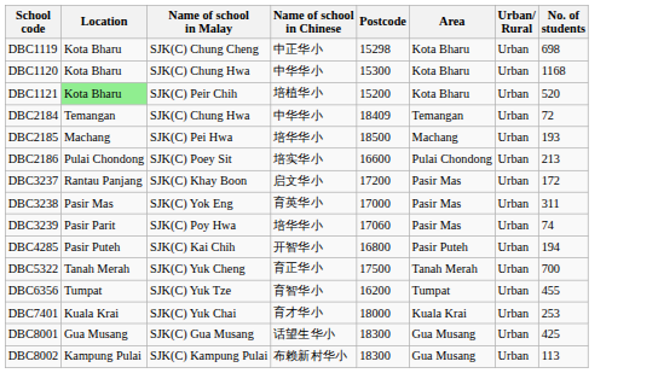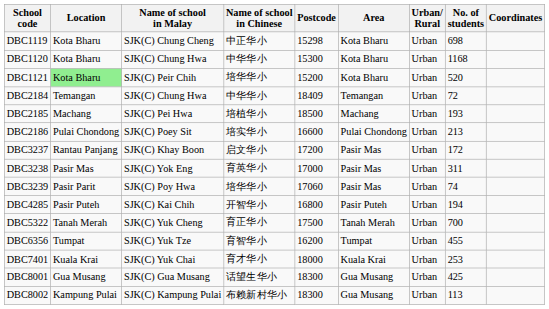 <table class="wikitable sortable">
 <tr>
 <th>School<br>code</th>
 <th>Location</th>
 <th>Name of school<br>in Malay</th>
 <th>Name of school<br>in Chinese</th>
 <th>Postcode</th>
 <th>Area</th>
 <th>Urban/<br>Rural</th>
 <th>No. of<br>students</th>
+<th>Coordinates</th>
 </tr>
 <tr>
 <td>DBC1119</td>
 <td>Kota Bharu</td>
 <td>SJK(C) Chung Cheng</td>
 <td>中正华小</td>
 <td>15298</td>
 <td>Kota Bharu</td>
 <td>Urban</td>
 <td>698</td>
+<td></td>
 </tr>
 <tr>
 <td>DBC1120</td>
 <td>Kota Bharu</td>
 <td>SJK(C) Chung Hwa</td>
 <td>中华华小</td>
 <td>15300</td>
 <td>Kota Bharu</td>
 <td>Urban</td>
 <td>1168</td>
+<td></td>
 </tr>
 <tr>
 <td>DBC1121</td>
 <td style="background: lightgreen;">Kota Bharu</td>
 <td>SJK(C) Peir Chih</td>
-<td>培植华小</td>
+<td>培华华小</td>
 <td>15200</td>
 <td>Kota Bharu</td>
 <td>Urban</td>
 <td>520</td>
+<td></td>
 </tr>
 <tr>
 <td>DBC2184</td>
 <td>Temangan</td>
 <td>SJK(C) Chung Hwa</td>
 <td>中华华小</td>
 <td>18409</td>
 <td>Temangan</td>
 <td>Urban</td>
 <td>72</td>
+<td></td>
 </tr>
 <tr>
 <td>DBC2185</td>
 <td>Machang</td>
 <td>SJK(C) Pei Hwa</td>
-<td>培华华小</td>
+<td>培植华小</td>
 <td>18500</td>
 <td>Machang</td>
 <td>Urban</td>
 <td>193</td>
+<td></td>
 </tr>
 <tr>
 <td>DBC2186</td>
 <td>Pulai Chondong</td>
 <td>SJK(C) Poey Sit</td>
 <td>培实华小</td>
 <td>16600</td>
 <td>Pulai Chondong</td>
 <td>Urban</td>
 <td>213</td>
+<td></td>
 </tr>
 <tr>
 <td>DBC3237</td>
 <td>Rantau Panjang</td>
 <td>SJK(C) Khay Boon</td>
 <td>启文华小</td>
 <td>17200</td>
 <td>Pasir Mas</td>
 <td>Urban</td>
 <td>172</td>
+<td></td>
 </tr>
 <tr>
 <td>DBC3238</td>
 <td>Pasir Mas</td>
 <td>SJK(C) Yok Eng</td>
 <td>育英华小</td>
 <td>17000</td>
 <td>Pasir Mas</td>
 <td>Urban</td>
 <td>311</td>
+<td></td>
 </tr>
 <tr>
 <td>DBC3239</td>
 <td>Pasir Parit</td>
 <td>SJK(C) Poy Hwa</td>
 <td>培华华小</td>
 <td>17060</td>
 <td>Pasir Mas</td>
 <td>Urban</td>
 <td>74</td>
+<td></td>
 </tr>
 <tr>
 <td>DBC4285</td>
 <td>Pasir Puteh</td>
 <td>SJK(C) Kai Chih</td>
 <td>开智华小</td>
 <td>16800</td>
 <td>Pasir Puteh</td>
 <td>Urban</td>
 <td>194</td>
+<td></td>
 </tr>
 <tr>
 <td>DBC5322</td>
 <td>Tanah Merah</td>
 <td>SJK(C) Yuk Cheng</td>
 <td>育正华小</td>
 <td>17500</td>
 <td>Tanah Merah</td>
 <td>Urban</td>
 <td>700</td>
+<td></td>
 </tr>
 <tr>
 <td>DBC6356</td>
 <td>Tumpat</td>
 <td>SJK(C) Yuk Tze</td>
 <td>育智华小</td>
 <td>16200</td>
 <td>Tumpat</td>
 <td>Urban</td>
 <td>455</td>
+<td></td>
 </tr>
 <tr>
 <td>DBC7401</td>
 <td>Kuala Krai</td>
 <td>SJK(C) Yuk Chai</td>
 <td>育才华小</td>
 <td>18000</td>
 <td>Kuala Krai</td>
 <td>Urban</td>
 <td>253</td>
+<td></td>
 </tr>
 <tr>
 <td>DBC8001</td>
 <td>Gua Musang</td>
 <td>SJK(C) Gua Musang</td>
 <td>话望生华小</td>
 <td>18300</td>
 <td>Gua Musang</td>
 <td>Urban</td>
 <td>425</td>
+<td></td>
 </tr>
 <tr>
 <td>DBC8002</td>
 <td>Kampung Pulai</td>
 <td>SJK(C) Kampung Pulai</td>
 <td>布赖新村华小</td>
 <td>18300</td>
 <td>Gua Musang</td>
 <td>Urban</td>
 <td>113</td>
+<td></td>
 </tr>
 </table>
